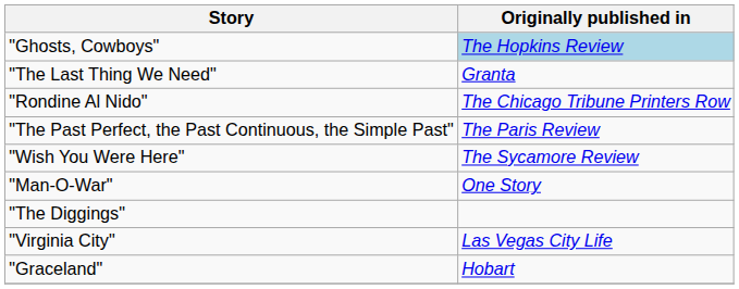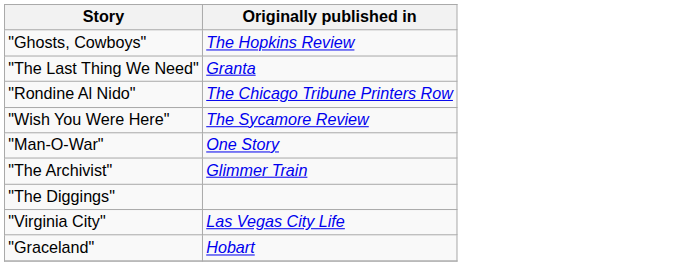 <table class="wikitable">
 <tr>
 <th>Story</th>
 <th>Originally published in</th>
 </tr>
 <tr>
 <td>"Ghosts, Cowboys"</td>
-<td style="background: lightblue;"><em><a href='#'>The Hopkins Review</a></em></td>
+<td><em><a href='#'>The Hopkins Review</a></em></td>
 </tr>
 <tr>
 <td>"The Last Thing We Need"</td>
 <td><em><a href='#'>Granta</a></em></td>
 </tr>
 <tr>
 <td>"Rondine Al Nido"</td>
 <td><em><a href='#'>The Chicago Tribune Printers Row</a></em></td>
 </tr>
 <tr>
-<td>"The Past Perfect, the Past Continuous, the Simple Past"</td>
-<td><em><a href='#'>The Paris Review</a></em></td>
-</tr>
-<tr>
 <td>"Wish You Were Here"</td>
 <td><em><a href='#'>The Sycamore Review</a></em></td>
 </tr>
 <tr>
 <td>"Man-O-War"</td>
 <td><em><a href='#'>One Story</a></em></td>
+</tr>
+<tr>
+<td>"The Archivist"</td>
+<td><em><a href='#'>Glimmer Train</a></em></td>
 </tr>
 <tr>
 <td>"The Diggings"</td>
 <td></td>
 </tr>
 <tr>
 <td>"Virginia City"</td>
 <td><em><a href='#'>Las Vegas City Life</a></em></td>
 </tr>
 <tr>
 <td>"Graceland"</td>
 <td><em><a href='#'>Hobart</a></em></td>
 </tr>
 <tr>
 </tr>
 </table>
